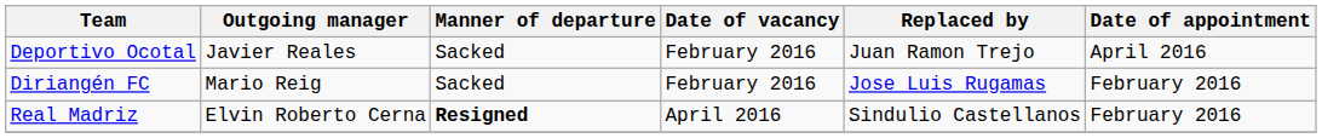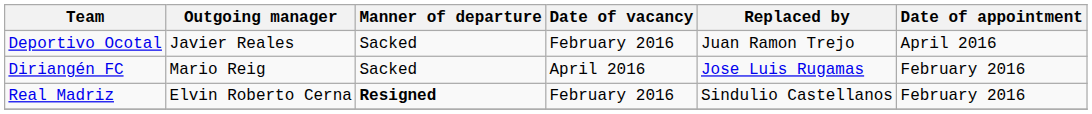 <table class="wikitable">
 <tr>
 <th>Team</th>
 <th>Outgoing manager</th>
 <th>Manner of departure</th>
 <th>Date of vacancy</th>
 <th>Replaced by</th>
 <th>Date of appointment</th>
 </tr>
 <tr>
 <td><a href='#'>Deportivo Ocotal</a></td>
 <td> Javier Reales</td>
 <td>Sacked</td>
 <td>February 2016</td>
 <td> Juan Ramon Trejo</td>
 <td>April 2016</td>
 </tr>
 <tr>
 <td><a href='#'>Diriangén FC</a></td>
 <td> Mario Reig</td>
 <td>Sacked</td>
-<td>February 2016</td>
+<td>April 2016</td>
 <td> <a href='#'>Jose Luis Rugamas</a></td>
 <td>February 2016</td>
 </tr>
 <tr>
 <td><a href='#'>Real Madriz</a></td>
 <td> Elvin Roberto Cerna</td>
 <td><strong>Resigned</strong></td>
-<td>April 2016</td>
+<td>February 2016</td>
 <td> Sindulio Castellanos</td>
 <td>February 2016</td>
 </tr>
 <tr>
 </tr>
 </table>
